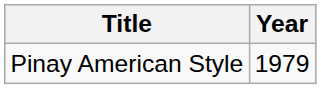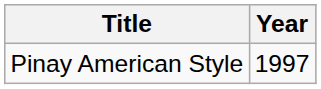 <table class="wikitable">
 <tr>
 <th>Title</th>
 <th>Year</th>
 </tr>
 <tr>
 <td>Pinay American Style</td>
-<td>1979</td>
+<td>1997</td>
 </tr>
 </table>
